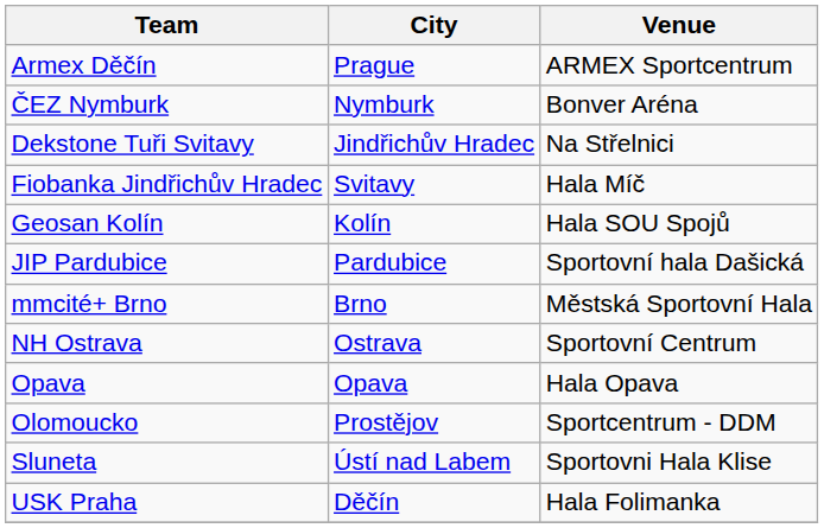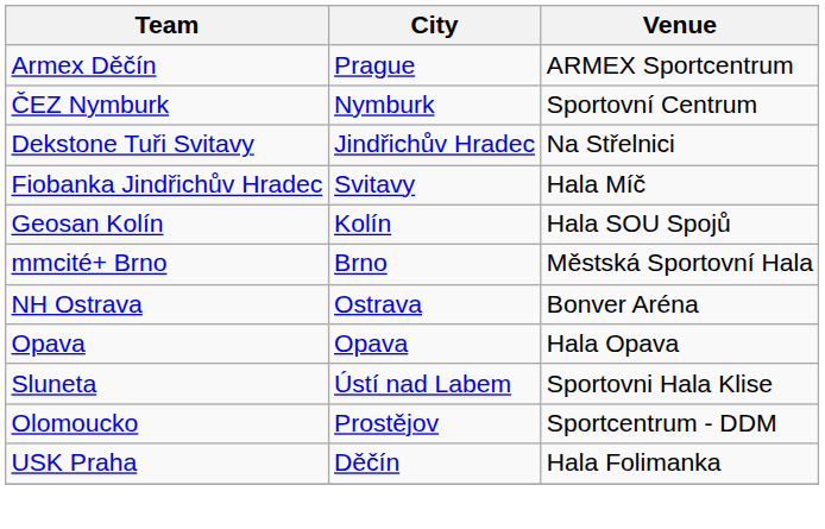 <table class="wikitable sortable">
 <tr>
 <th>Team</th>
 <th>City</th>
 <th>Venue</th>
 </tr>
 <tr>
 <td><a href='#'>Armex Děčín</a></td>
 <td><a href='#'>Prague</a></td>
 <td>ARMEX Sportcentrum</td>
 </tr>
 <tr>
 <td><a href='#'>ČEZ Nymburk</a></td>
 <td><a href='#'>Nymburk</a></td>
-<td>Bonver Aréna</td>
+<td>Sportovní Centrum</td>
 </tr>
 <tr>
 <td><a href='#'>Dekstone Tuři Svitavy</a></td>
 <td><a href='#'>Jindřichův Hradec</a></td>
 <td>Na Střelnici</td>
 </tr>
 <tr>
 <td><a href='#'>Fiobanka Jindřichův Hradec</a></td>
 <td><a href='#'>Svitavy</a></td>
 <td>Hala Míč</td>
 </tr>
 <tr>
 <td><a href='#'>Geosan Kolín</a></td>
 <td><a href='#'>Kolín</a></td>
 <td>Hala SOU Spojů</td>
 </tr>
 <tr>
-<td><a href='#'>JIP Pardubice</a></td>
-<td><a href='#'>Pardubice</a></td>
-<td>Sportovní hala Dašická</td>
-</tr>
-<tr>
 <td><a href='#'>mmcité+ Brno</a></td>
 <td><a href='#'>Brno</a></td>
 <td>Městská Sportovní Hala</td>
 </tr>
 <tr>
 <td><a href='#'>NH Ostrava</a></td>
 <td><a href='#'>Ostrava</a></td>
-<td>Sportovní Centrum</td>
+<td>Bonver Aréna</td>
 </tr>
 <tr>
 <td><a href='#'>Opava</a></td>
 <td><a href='#'>Opava</a></td>
 <td>Hala Opava</td>
 </tr>
 <tr>
+<td><a href='#'>Sluneta</a></td>
+<td><a href='#'>Ústí nad Labem</a></td>
+<td>Sportovni Hala Klise</td>
+</tr>
+<tr>
 <td><a href='#'>Olomoucko</a></td>
 <td><a href='#'>Prostějov</a></td>
 <td>Sportcentrum - DDM</td>
-</tr>
-<tr>
-<td><a href='#'>Sluneta</a></td>
-<td><a href='#'>Ústí nad Labem</a></td>
-<td>Sportovni Hala Klise</td>
 </tr>
 <tr>
 <td><a href='#'>USK Praha</a></td>
 <td><a href='#'>Děčín</a></td>
 <td>Hala Folimanka</td>
 </tr>
 <tr>
 </tr>
 </table>
